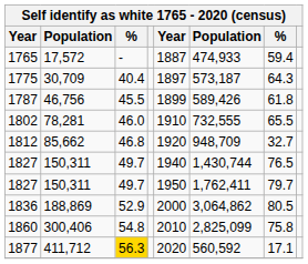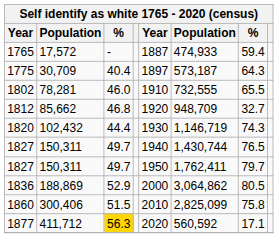 <table class="sort wikitable" style="font-size: 95%">
 <tr>
 <th colspan=8>Self identify as white 1765 - 2020 (census)</th>
 </tr>
 <tr>
 <th>Year</th>
 <th>Population</th>
 <th>%</th>
 <th scope="col" class="unsortable"></th>
 <th>Year</th>
 <th>Population</th>
 <th>%</th>
 <th scope="col" class="unsortable"></th>
 </tr>
 <tr>
 <td>1765</td>
 <td>17,572</td>
 <td>-</td>
 <td></td>
 <td>1887</td>
 <td>474,933</td>
 <td>59.4</td>
 <td></td>
 </tr>
 <tr>
 <td>1775</td>
 <td>30,709</td>
 <td>40.4</td>
 <td></td>
 <td>1897</td>
 <td>573,187</td>
 <td>64.3</td>
 <td></td>
 </tr>
 <tr>
-<td>1787</td>
-<td>46,756</td>
-<td>45.5</td>
-<td></td>
-<td>1899</td>
-<td>589,426</td>
-<td>61.8</td>
-<td></td>
-</tr>
-<tr>
 <td>1802</td>
 <td>78,281</td>
 <td>46.0</td>
 <td></td>
 <td>1910</td>
 <td>732,555</td>
 <td>65.5</td>
 <td></td>
 </tr>
 <tr>
 <td>1812</td>
 <td>85,662</td>
 <td>46.8</td>
 <td></td>
 <td>1920</td>
 <td>948,709</td>
 <td>32.7</td>
+<td></td>
+</tr>
+<tr>
+<td>1820</td>
+<td>102,432</td>
+<td>44.4</td>
+<td></td>
+<td>1930</td>
+<td>1,146,719</td>
+<td>74.3</td>
 <td></td>
 </tr>
 <tr>
 <td>1827</td>
 <td>150,311</td>
 <td>49.7</td>
 <td></td>
 <td>1940</td>
 <td>1,430,744</td>
 <td>76.5</td>
 <td></td>
 </tr>
 <tr>
 <td>1827</td>
 <td>150,311</td>
 <td>49.7</td>
 <td></td>
 <td>1950</td>
 <td>1,762,411</td>
 <td>79.7</td>
 <td></td>
 </tr>
 <tr>
 <td>1836</td>
 <td>188,869</td>
 <td>52.9</td>
 <td></td>
 <td>2000</td>
 <td>3,064,862</td>
 <td>80.5</td>
 <td></td>
 </tr>
 <tr>
 <td>1860</td>
 <td>300,406</td>
-<td>54.8</td>
+<td>51.5</td>
 <td></td>
 <td>2010</td>
 <td>2,825,099</td>
 <td>75.8</td>
 <td></td>
 </tr>
 <tr>
 <td>1877</td>
 <td>411,712</td>
 <td style="background: gold;">56.3</td>
 <td></td>
 <td>2020</td>
 <td>560,592</td>
 <td>17.1</td>
 <td></td>
 </tr>
 <tr>
 </tr>
 </table>
